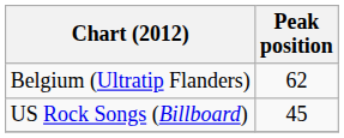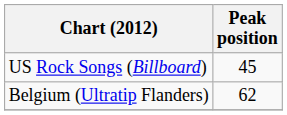 <table class="wikitable sortable">
 <tr>
 <th>Chart (2012)</th>
 <th>Peak<br>position</th>
 </tr>
 <tr>
+<td>US <a href='#'>Rock Songs</a> (<em><a href='#'>Billboard</a></em>)</td>
+<td style="text-align:center;">45</td>
+</tr>
+<tr>
 <td>Belgium (<a href='#'>Ultratip</a> Flanders)</td>
 <td style="text-align:center;">62</td>
 </tr>
 <tr>
-<td>US <a href='#'>Rock Songs</a> (<em><a href='#'>Billboard</a></em>)</td>
-<td style="text-align:center;">45</td>
-</tr>
-<tr>
 </tr>
 </table>
